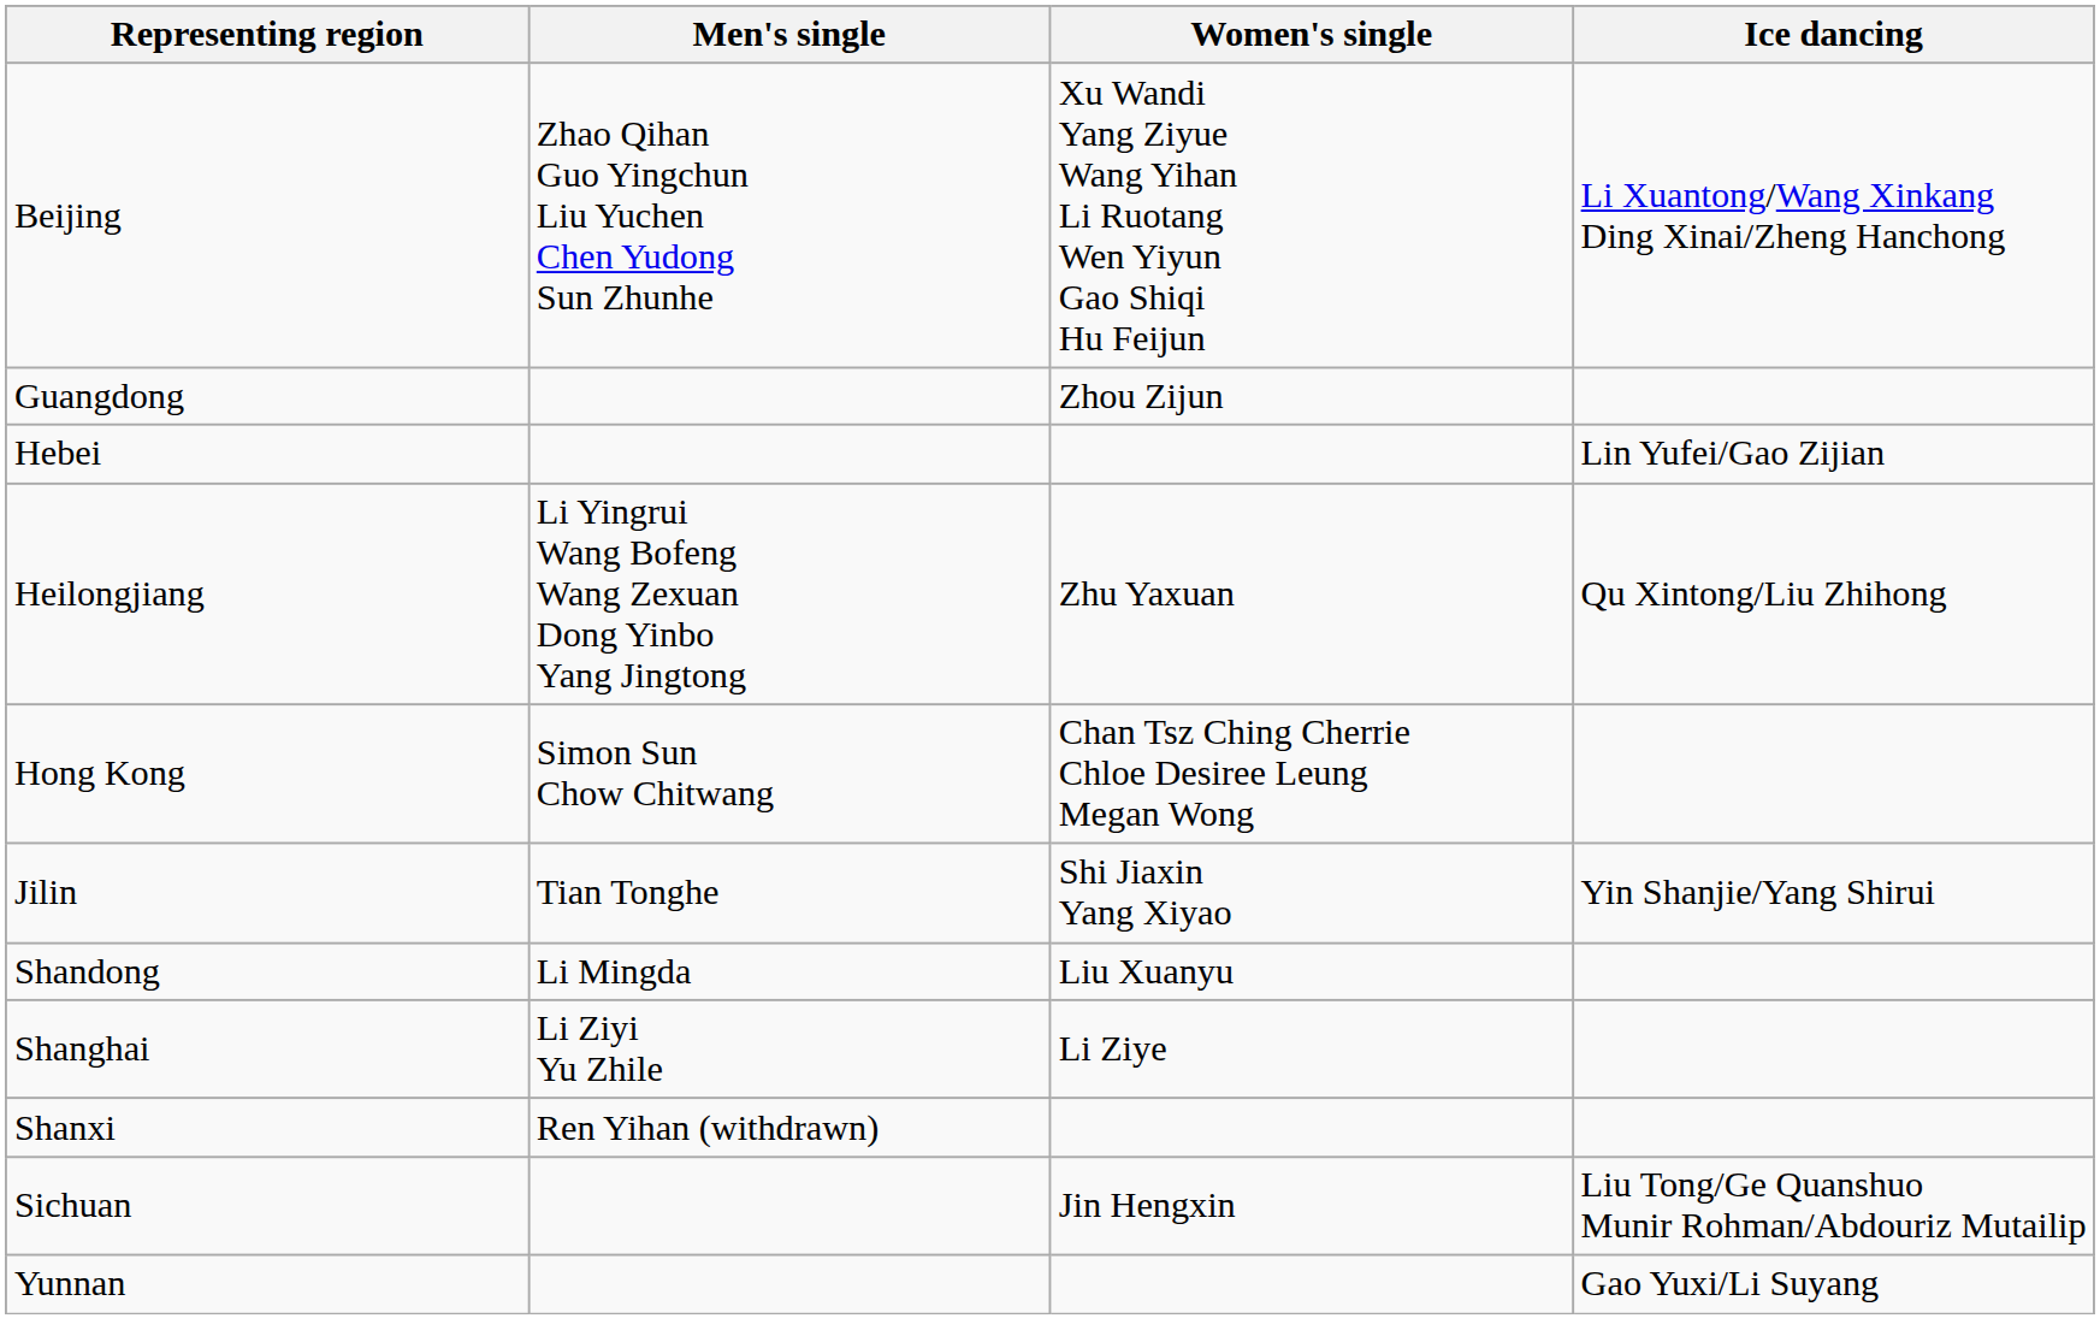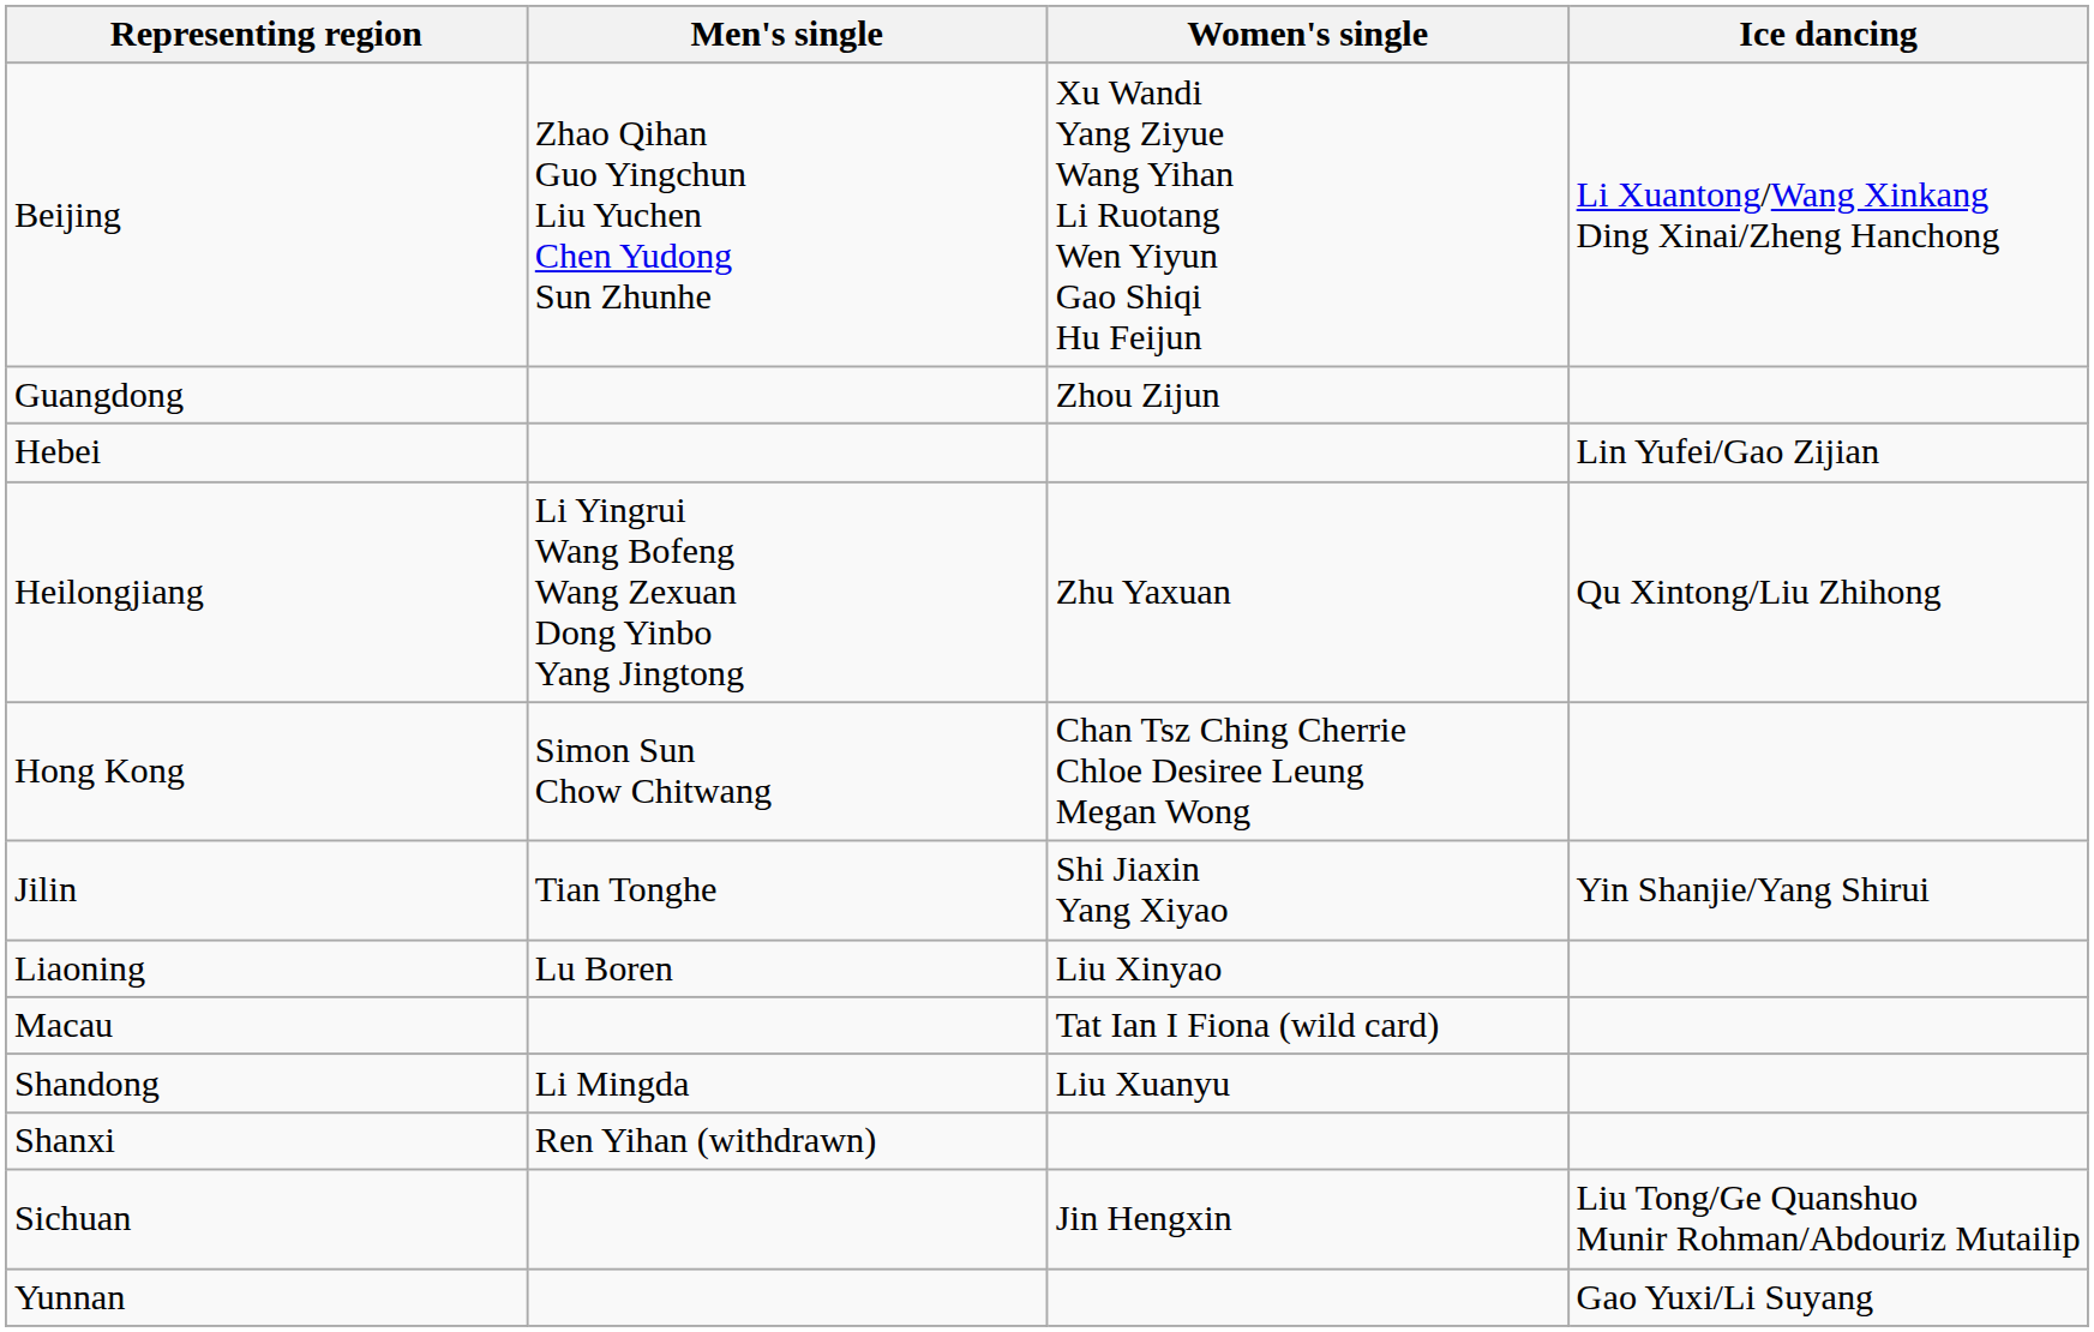 <table class="wikitable">
 <tr>
 <th width=25%>Representing region</th>
 <th width=25%>Men's single</th>
 <th width=25%>Women's single</th>
 <th width=25%>Ice dancing</th>
 </tr>
 <tr>
 <td>Beijing</td>
 <td>Zhao Qihan<br>Guo Yingchun<br>Liu Yuchen<br><a href='#'>Chen Yudong</a><br>Sun Zhunhe</td>
 <td>Xu Wandi<br>Yang Ziyue<br>Wang Yihan<br>Li Ruotang<br>Wen Yiyun<br>Gao Shiqi<br>Hu Feijun</td>
 <td><a href='#'>Li Xuantong</a>/<a href='#'>Wang Xinkang</a><br>Ding Xinai/Zheng Hanchong</td>
 </tr>
 <tr>
 <td>Guangdong</td>
 <td></td>
 <td>Zhou Zijun</td>
 <td></td>
 </tr>
 <tr>
 <td>Hebei</td>
 <td></td>
 <td></td>
 <td>Lin Yufei/Gao Zijian</td>
 </tr>
 <tr>
 <td>Heilongjiang</td>
 <td>Li Yingrui<br>Wang Bofeng<br>Wang Zexuan<br>Dong Yinbo<br>Yang Jingtong</td>
 <td>Zhu Yaxuan</td>
 <td>Qu Xintong/Liu Zhihong</td>
 </tr>
 <tr>
 <td>Hong Kong</td>
 <td>Simon Sun<br>Chow Chitwang</td>
 <td>Chan Tsz Ching Cherrie<br>Chloe Desiree Leung<br>Megan Wong</td>
 <td></td>
 </tr>
 <tr>
 <td>Jilin</td>
 <td>Tian Tonghe</td>
 <td>Shi Jiaxin<br>Yang Xiyao</td>
 <td>Yin Shanjie/Yang Shirui</td>
 </tr>
 <tr>
+<td>Liaoning</td>
+<td>Lu Boren</td>
+<td>Liu Xinyao</td>
+<td></td>
+</tr>
+<tr>
+<td>Macau</td>
+<td></td>
+<td>Tat Ian I Fiona (wild card)</td>
+<td></td>
+</tr>
+<tr>
 <td>Shandong</td>
 <td>Li Mingda</td>
 <td>Liu Xuanyu</td>
-<td></td>
-</tr>
-<tr>
-<td>Shanghai</td>
-<td>Li Ziyi<br>Yu Zhile</td>
-<td>Li Ziye</td>
 <td></td>
 </tr>
 <tr>
 <td>Shanxi</td>
 <td>Ren Yihan (withdrawn)</td>
 <td></td>
 <td></td>
 </tr>
 <tr>
 <td>Sichuan</td>
 <td></td>
 <td>Jin Hengxin</td>
 <td>Liu Tong/Ge Quanshuo<br>Munir Rohman/Abdouriz Mutailip</td>
 </tr>
 <tr>
 <td>Yunnan</td>
 <td></td>
 <td></td>
 <td>Gao Yuxi/Li Suyang</td>
 </tr>
 </table>
